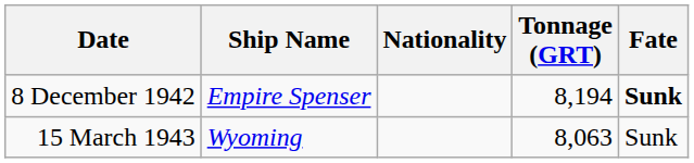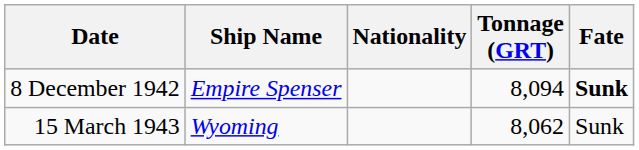 <table class="wikitable sortable">
 <tr>
 <th>Date</th>
 <th>Ship Name</th>
 <th>Nationality</th>
 <th>Tonnage<br>(<a href='#'>GRT</a>)</th>
 <th>Fate</th>
 </tr>
 <tr>
 <td align="right">8 December 1942</td>
 <td align="left"><a href='#'><em>Empire Spenser</em></a></td>
 <td align="left"></td>
-<td align="right">8,194</td>
+<td align="right">8,094</td>
 <td align="left"><strong>Sunk</strong></td>
 </tr>
 <tr>
 <td align="right">15 March 1943</td>
 <td align="left"><a href='#'><em>Wyoming</em></a></td>
 <td align="left"></td>
-<td align="right">8,063</td>
+<td align="right">8,062</td>
 <td align="left">Sunk</td>
 </tr>
 </table>
